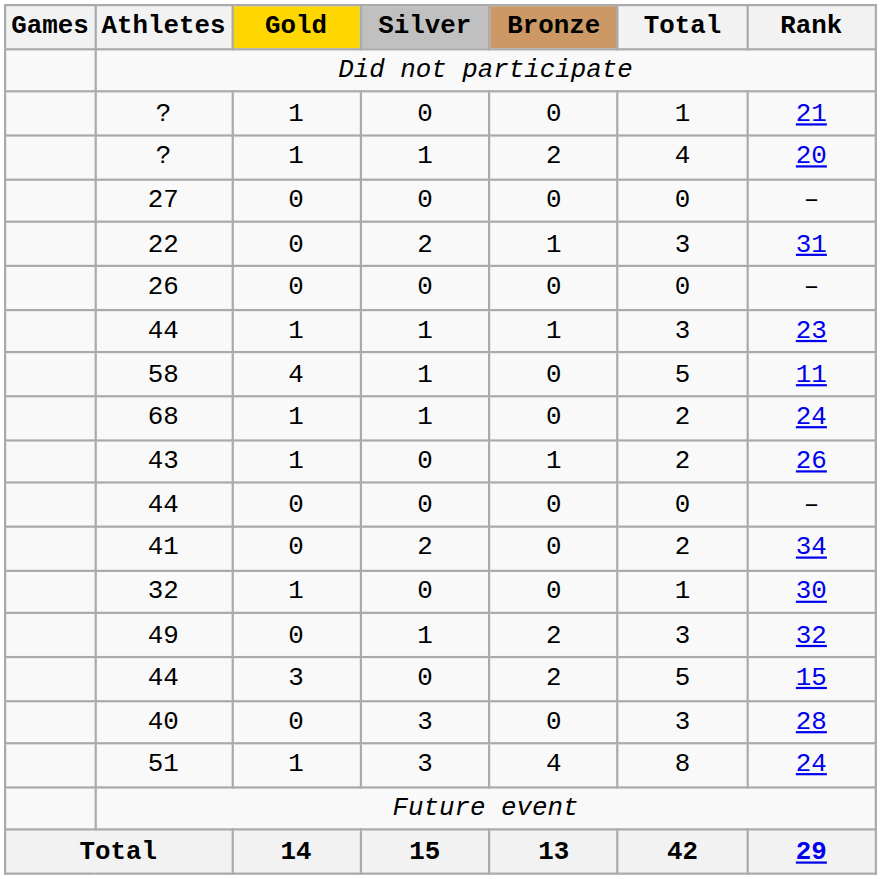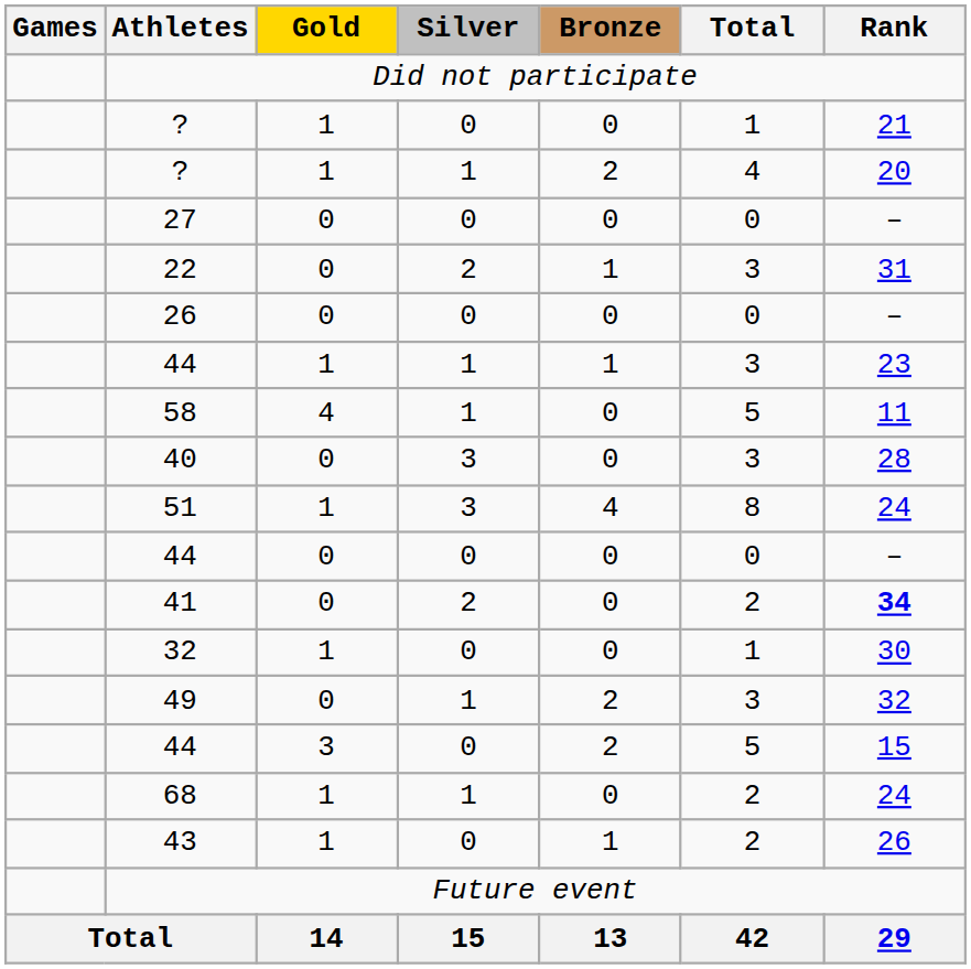 <table class="wikitable sortable" style="text-align:center; font-size:90%;">
 <tr>
 <th>Games</th>
 <th>Athletes</th>
 <th style="background:gold; width:4.5em; font-weight:bold;">Gold</th>
 <th style="background:silver; width:4.5em; font-weight:bold;">Silver</th>
 <th style="background:#cc9966; width:4.5em; font-weight:bold;">Bronze</th>
 <th style="width:4.5em; font-weight:bold;">Total</th>
 <th style="width:4.5em; font-weight:bold;">Rank</th>
 </tr>
 <tr>
 <td align=left></td>
 <td colspan=6><em>Did not participate</em></td>
 </tr>
 <tr>
 <td align=left></td>
 <td>?</td>
 <td>1</td>
 <td>0</td>
 <td>0</td>
 <td>1</td>
 <td><a href='#'>21</a></td>
 </tr>
 <tr>
 <td align=left></td>
 <td>?</td>
 <td>1</td>
 <td>1</td>
 <td>2</td>
 <td>4</td>
 <td><a href='#'>20</a></td>
 </tr>
 <tr>
 <td align=left></td>
 <td>27</td>
 <td>0</td>
 <td>0</td>
 <td>0</td>
 <td>0</td>
 <td>–</td>
 </tr>
 <tr>
 <td align=left></td>
 <td>22</td>
 <td>0</td>
 <td>2</td>
 <td>1</td>
 <td>3</td>
 <td><a href='#'>31</a></td>
 </tr>
 <tr>
 <td align=left></td>
 <td>26</td>
 <td>0</td>
 <td>0</td>
 <td>0</td>
 <td>0</td>
 <td>–</td>
 </tr>
 <tr>
 <td align=left></td>
 <td>44</td>
 <td>1</td>
 <td>1</td>
 <td>1</td>
 <td>3</td>
 <td><a href='#'>23</a></td>
 </tr>
 <tr>
 <td align=left></td>
 <td>58</td>
 <td>4</td>
 <td>1</td>
 <td>0</td>
 <td>5</td>
 <td><a href='#'>11</a></td>
 </tr>
 <tr>
 <td align=left></td>
-<td>68</td>
-<td>1</td>
-<td>1</td>
+<td>40</td>
 <td>0</td>
-<td>2</td>
-<td><a href='#'>24</a></td>
+<td>3</td>
+<td>0</td>
+<td>3</td>
+<td><a href='#'>28</a></td>
 </tr>
 <tr>
 <td align=left></td>
-<td>43</td>
+<td>51</td>
 <td>1</td>
-<td>0</td>
-<td>1</td>
-<td>2</td>
-<td><a href='#'>26</a></td>
+<td>3</td>
+<td>4</td>
+<td>8</td>
+<td><a href='#'>24</a></td>
 </tr>
 <tr>
 <td align=left></td>
 <td>44</td>
 <td>0</td>
 <td>0</td>
 <td>0</td>
 <td>0</td>
 <td>–</td>
 </tr>
 <tr>
 <td align=left></td>
 <td>41</td>
 <td>0</td>
 <td>2</td>
 <td>0</td>
 <td>2</td>
-<td><a href='#'>34</a></td>
+<td><strong><a href='#'>34</a></strong></td>
 </tr>
 <tr>
 <td align=left></td>
 <td>32</td>
 <td>1</td>
 <td>0</td>
 <td>0</td>
 <td>1</td>
 <td><a href='#'>30</a></td>
 </tr>
 <tr>
 <td align=left></td>
 <td>49</td>
 <td>0</td>
 <td>1</td>
 <td>2</td>
 <td>3</td>
 <td><a href='#'>32</a></td>
 </tr>
 <tr>
 <td align=left></td>
 <td>44</td>
 <td>3</td>
 <td>0</td>
 <td>2</td>
 <td>5</td>
 <td><a href='#'>15</a></td>
 </tr>
 <tr>
 <td align=left></td>
-<td>40</td>
+<td>68</td>
+<td>1</td>
+<td>1</td>
 <td>0</td>
-<td>3</td>
-<td>0</td>
-<td>3</td>
-<td><a href='#'>28</a></td>
+<td>2</td>
+<td><a href='#'>24</a></td>
 </tr>
 <tr>
 <td align=left></td>
-<td>51</td>
+<td>43</td>
 <td>1</td>
-<td>3</td>
-<td>4</td>
-<td>8</td>
-<td><a href='#'>24</a></td>
+<td>0</td>
+<td>1</td>
+<td>2</td>
+<td><a href='#'>26</a></td>
 </tr>
 <tr>
 <td align=left></td>
 <td colspan=6><em>Future event</em></td>
 </tr>
 <tr>
 <th colspan=2>Total</th>
 <th>14</th>
 <th>15</th>
 <th>13</th>
 <th>42</th>
 <th><a href='#'>29</a></th>
 </tr>
 </table>
